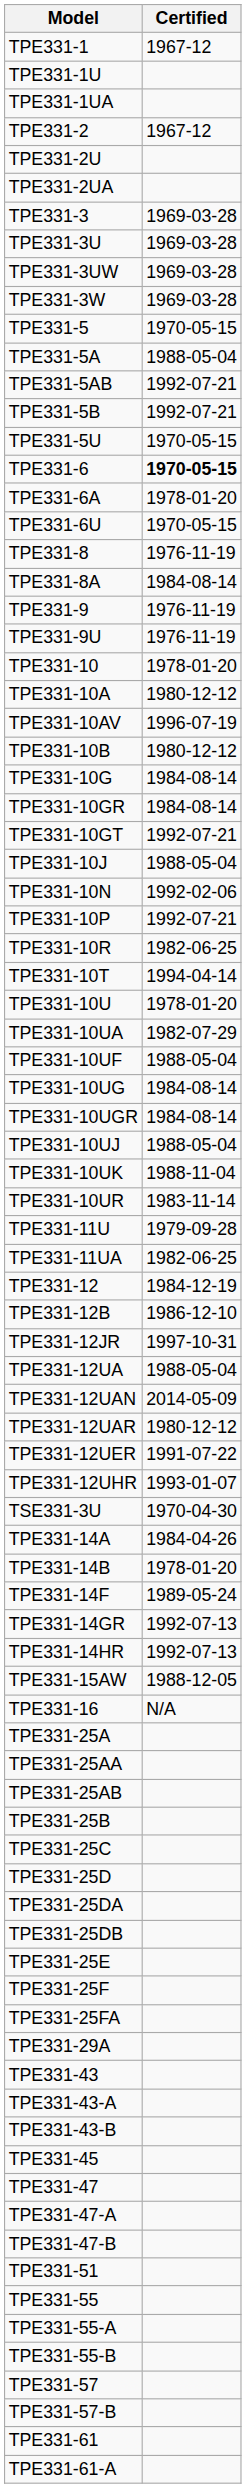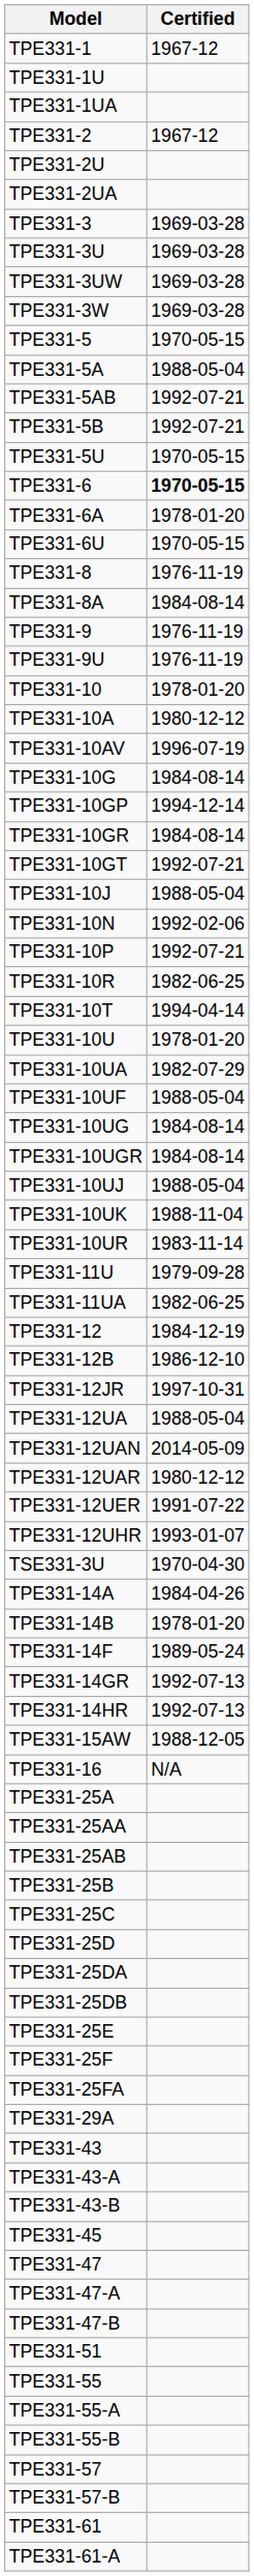 <table class="wikitable sortable mw-collapsible">
 <tr>
 <th>Model</th>
 <th>Certified</th>
 </tr>
 <tr>
 <td>TPE331-1</td>
 <td>1967-12</td>
 </tr>
 <tr>
 <td>TPE331-1U</td>
 <td></td>
 </tr>
 <tr>
 <td>TPE331-1UA</td>
 <td></td>
 </tr>
 <tr>
 <td>TPE331-2</td>
 <td>1967-12</td>
 </tr>
 <tr>
 <td>TPE331-2U</td>
 <td></td>
 </tr>
 <tr>
 <td>TPE331-2UA</td>
 <td></td>
 </tr>
 <tr>
 <td>TPE331-3</td>
 <td>1969-03-28</td>
 </tr>
 <tr>
 <td>TPE331-3U</td>
 <td>1969-03-28</td>
 </tr>
 <tr>
 <td>TPE331-3UW</td>
 <td>1969-03-28</td>
 </tr>
 <tr>
 <td>TPE331-3W</td>
 <td>1969-03-28</td>
 </tr>
 <tr>
 <td>TPE331-5</td>
 <td>1970-05-15</td>
 </tr>
 <tr>
 <td>TPE331-5A</td>
 <td>1988-05-04</td>
 </tr>
 <tr>
 <td>TPE331-5AB</td>
 <td>1992-07-21</td>
 </tr>
 <tr>
 <td>TPE331-5B</td>
 <td>1992-07-21</td>
 </tr>
 <tr>
 <td>TPE331-5U</td>
 <td>1970-05-15</td>
 </tr>
 <tr>
 <td>TPE331-6</td>
 <td><strong>1970-05-15</strong></td>
 </tr>
 <tr>
 <td>TPE331-6A</td>
 <td>1978-01-20</td>
 </tr>
 <tr>
 <td>TPE331-6U</td>
 <td>1970-05-15</td>
 </tr>
 <tr>
 <td>TPE331-8</td>
 <td>1976-11-19</td>
 </tr>
 <tr>
 <td>TPE331-8A</td>
 <td>1984-08-14</td>
 </tr>
 <tr>
 <td>TPE331-9</td>
 <td>1976-11-19</td>
 </tr>
 <tr>
 <td>TPE331-9U</td>
 <td>1976-11-19</td>
 </tr>
 <tr>
 <td>TPE331-10</td>
 <td>1978-01-20</td>
 </tr>
 <tr>
 <td>TPE331-10A</td>
 <td>1980-12-12</td>
 </tr>
 <tr>
 <td>TPE331-10AV</td>
 <td>1996-07-19</td>
 </tr>
 <tr>
-<td>TPE331-10B</td>
-<td>1980-12-12</td>
+<td>TPE331-10G</td>
+<td>1984-08-14</td>
 </tr>
 <tr>
-<td>TPE331-10G</td>
-<td>1984-08-14</td>
+<td>TPE331-10GP</td>
+<td>1994-12-14</td>
 </tr>
 <tr>
 <td>TPE331-10GR</td>
 <td>1984-08-14</td>
 </tr>
 <tr>
 <td>TPE331-10GT</td>
 <td>1992-07-21</td>
 </tr>
 <tr>
 <td>TPE331-10J</td>
 <td>1988-05-04</td>
 </tr>
 <tr>
 <td>TPE331-10N</td>
 <td>1992-02-06</td>
 </tr>
 <tr>
 <td>TPE331-10P</td>
 <td>1992-07-21</td>
 </tr>
 <tr>
 <td>TPE331-10R</td>
 <td>1982-06-25</td>
 </tr>
 <tr>
 <td>TPE331-10T</td>
 <td>1994-04-14</td>
 </tr>
 <tr>
 <td>TPE331-10U</td>
 <td>1978-01-20</td>
 </tr>
 <tr>
 <td>TPE331-10UA</td>
 <td>1982-07-29</td>
 </tr>
 <tr>
 <td>TPE331-10UF</td>
 <td>1988-05-04</td>
 </tr>
 <tr>
 <td>TPE331-10UG</td>
 <td>1984-08-14</td>
 </tr>
 <tr>
 <td>TPE331-10UGR</td>
 <td>1984-08-14</td>
 </tr>
 <tr>
 <td>TPE331-10UJ</td>
 <td>1988-05-04</td>
 </tr>
 <tr>
 <td>TPE331-10UK</td>
 <td>1988-11-04</td>
 </tr>
 <tr>
 <td>TPE331-10UR</td>
 <td>1983-11-14</td>
 </tr>
 <tr>
 <td>TPE331-11U</td>
 <td>1979-09-28</td>
 </tr>
 <tr>
 <td>TPE331-11UA</td>
 <td>1982-06-25</td>
 </tr>
 <tr>
 <td>TPE331-12</td>
 <td>1984-12-19</td>
 </tr>
 <tr>
 <td>TPE331-12B</td>
 <td>1986-12-10</td>
 </tr>
 <tr>
 <td>TPE331-12JR</td>
 <td>1997-10-31</td>
 </tr>
 <tr>
 <td>TPE331-12UA</td>
 <td>1988-05-04</td>
 </tr>
 <tr>
 <td>TPE331-12UAN</td>
 <td>2014-05-09</td>
 </tr>
 <tr>
 <td>TPE331-12UAR</td>
 <td>1980-12-12</td>
 </tr>
 <tr>
 <td>TPE331-12UER</td>
 <td>1991-07-22</td>
 </tr>
 <tr>
 <td>TPE331-12UHR</td>
 <td>1993-01-07</td>
 </tr>
 <tr>
 <td>TSE331-3U</td>
 <td>1970-04-30</td>
 </tr>
 <tr>
 <td>TPE331-14A</td>
 <td>1984-04-26</td>
 </tr>
 <tr>
 <td>TPE331-14B</td>
 <td>1978-01-20</td>
 </tr>
 <tr>
 <td>TPE331-14F</td>
 <td>1989-05-24</td>
 </tr>
 <tr>
 <td>TPE331-14GR</td>
 <td>1992-07-13</td>
 </tr>
 <tr>
 <td>TPE331-14HR</td>
 <td>1992-07-13</td>
 </tr>
 <tr>
 <td>TPE331-15AW</td>
 <td>1988-12-05</td>
 </tr>
 <tr>
 <td>TPE331-16</td>
 <td>N/A</td>
 </tr>
 <tr>
 <td>TPE331-25A</td>
 <td></td>
 </tr>
 <tr>
 <td>TPE331-25AA</td>
 <td></td>
 </tr>
 <tr>
 <td>TPE331-25AB</td>
 <td></td>
 </tr>
 <tr>
 <td>TPE331-25B</td>
 <td></td>
 </tr>
 <tr>
 <td>TPE331-25C</td>
 <td></td>
 </tr>
 <tr>
 <td>TPE331-25D</td>
 <td></td>
 </tr>
 <tr>
 <td>TPE331-25DA</td>
 <td></td>
 </tr>
 <tr>
 <td>TPE331-25DB</td>
 <td></td>
 </tr>
 <tr>
 <td>TPE331-25E</td>
 <td></td>
 </tr>
 <tr>
 <td>TPE331-25F</td>
 <td></td>
 </tr>
 <tr>
 <td>TPE331-25FA</td>
 <td></td>
 </tr>
 <tr>
 <td>TPE331-29A</td>
 <td></td>
 </tr>
 <tr>
 <td>TPE331-43</td>
 <td></td>
 </tr>
 <tr>
 <td>TPE331-43-A</td>
 <td></td>
 </tr>
 <tr>
 <td>TPE331-43-B</td>
 <td></td>
 </tr>
 <tr>
 <td>TPE331-45</td>
 <td></td>
 </tr>
 <tr>
 <td>TPE331-47 </td>
 <td></td>
 </tr>
 <tr>
 <td>TPE331-47-A</td>
 <td></td>
 </tr>
 <tr>
 <td>TPE331-47-B</td>
 <td></td>
 </tr>
 <tr>
 <td>TPE331-51</td>
 <td></td>
 </tr>
 <tr>
 <td>TPE331-55</td>
 <td></td>
 </tr>
 <tr>
 <td>TPE331-55-A</td>
 <td></td>
 </tr>
 <tr>
 <td>TPE331-55-B</td>
 <td></td>
 </tr>
 <tr>
 <td>TPE331-57</td>
 <td></td>
 </tr>
 <tr>
 <td>TPE331-57-B</td>
 <td></td>
 </tr>
 <tr>
 <td>TPE331-61</td>
 <td></td>
 </tr>
 <tr>
 <td>TPE331-61-A</td>
 <td></td>
 </tr>
 </table>
